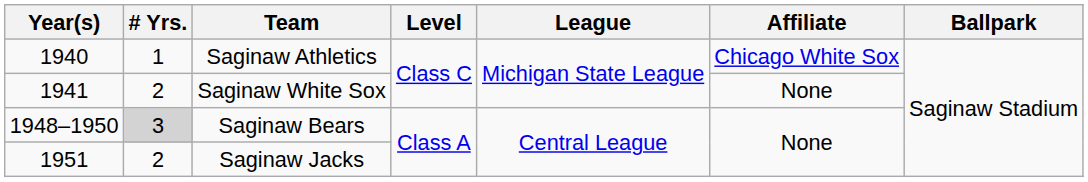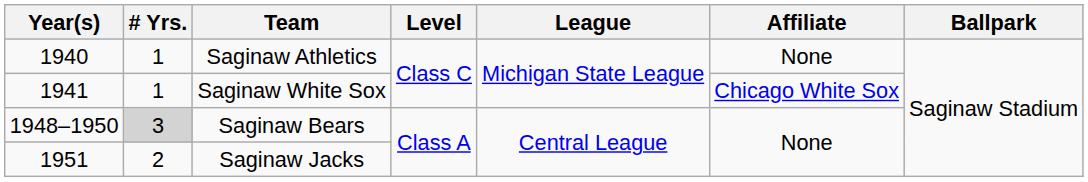 <table class="wikitable" style="text-align:center; font-size: 95%;">
 <tr>
 <th>Year(s)</th>
 <th># Yrs.</th>
 <th>Team</th>
 <th>Level</th>
 <th>League</th>
 <th>Affiliate</th>
 <th>Ballpark</th>
 </tr>
 <tr>
 <td>1940</td>
 <td>1</td>
 <td>Saginaw Athletics</td>
 <td rowspan=2><a href='#'> Class C</a></td>
 <td rowspan=2><a href='#'>Michigan State League</a></td>
-<td><a href='#'>Chicago White Sox</a></td>
+<td>None</td>
 <td rowspan=4>Saginaw Stadium</td>
 </tr>
 <tr>
 <td>1941</td>
-<td>2</td>
+<td>1</td>
 <td>Saginaw White Sox</td>
-<td>None</td>
+<td><a href='#'>Chicago White Sox</a></td>
 </tr>
 <tr>
 <td>1948–1950</td>
 <td style="background: lightgrey;">3</td>
 <td>Saginaw Bears</td>
 <td rowspan=2><a href='#'>Class A</a></td>
 <td rowspan=2><a href='#'>Central League</a></td>
 <td rowspan=2>None</td>
 </tr>
 <tr>
 <td>1951</td>
 <td>2</td>
 <td>Saginaw Jacks</td>
 </tr>
 </table>
